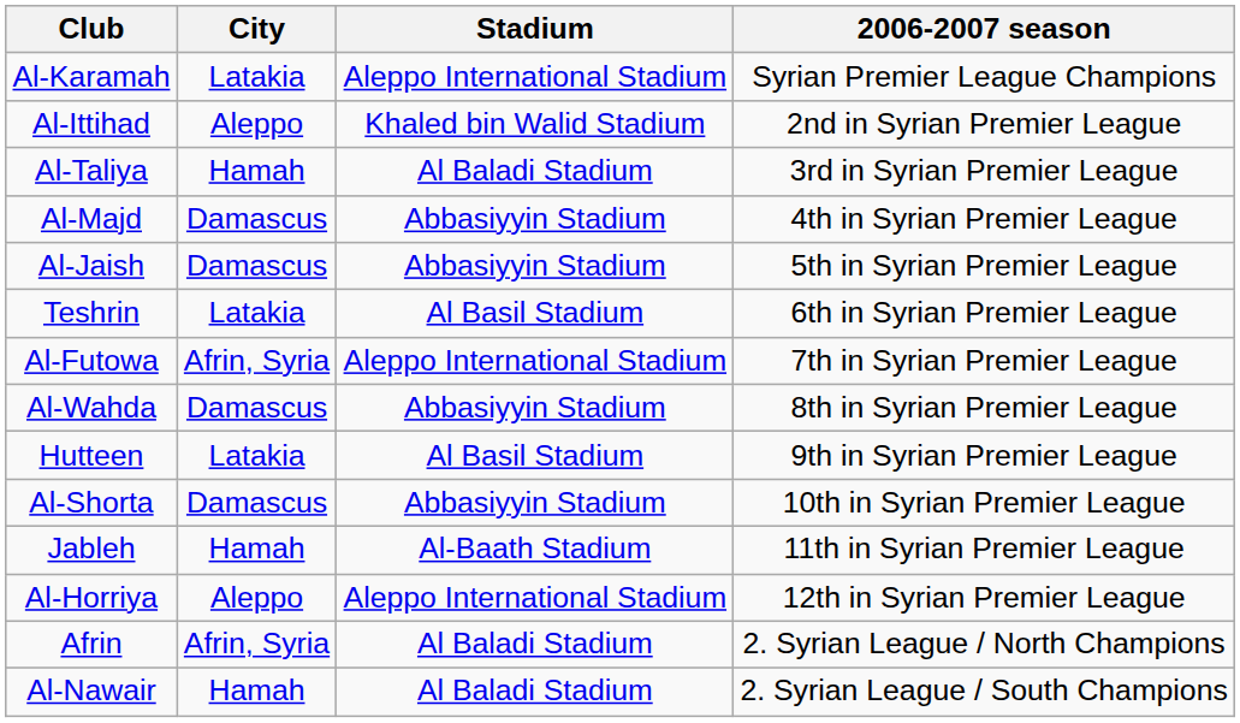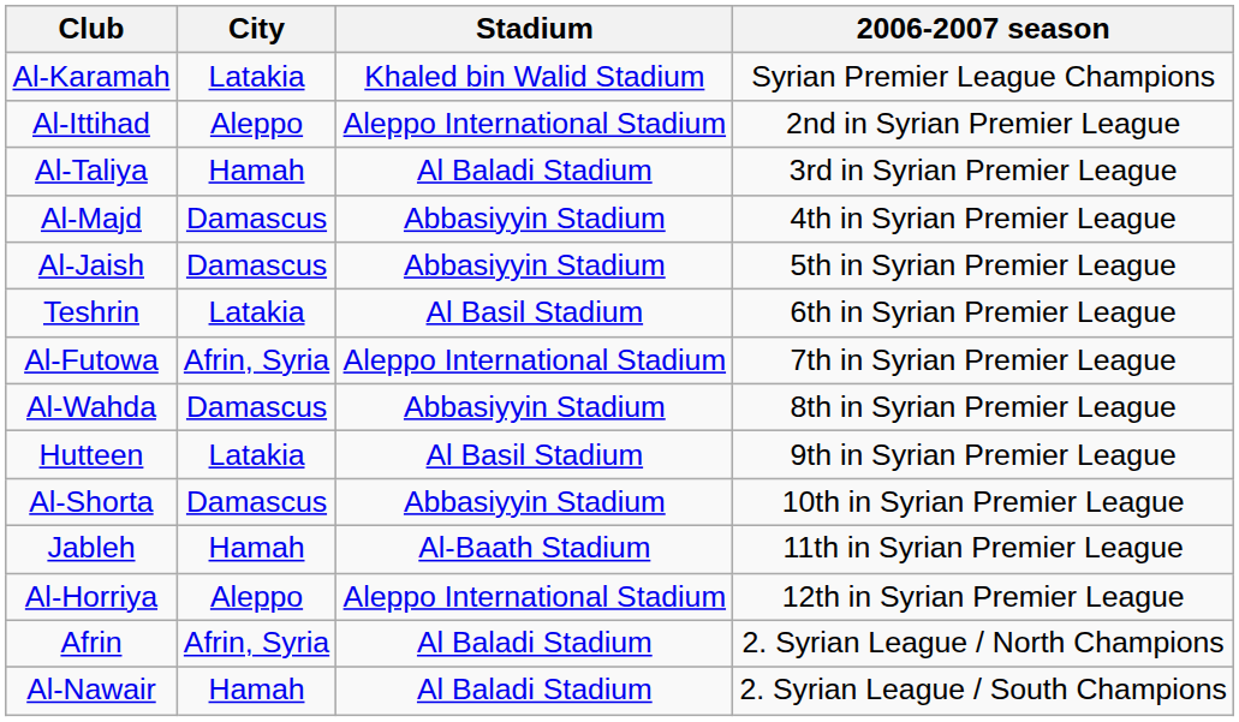 <table class="wikitable" style="text-align: center;">
 <tr>
 <th>Club</th>
 <th>City</th>
 <th>Stadium</th>
 <th>2006-2007 season</th>
 </tr>
 <tr>
 <td><a href='#'>Al-Karamah</a></td>
 <td><a href='#'>Latakia</a></td>
-<td><a href='#'>Aleppo International Stadium</a></td>
+<td><a href='#'>Khaled bin Walid Stadium</a></td>
 <td>Syrian Premier League Champions</td>
 </tr>
 <tr>
 <td><a href='#'>Al-Ittihad</a></td>
 <td><a href='#'>Aleppo</a></td>
-<td><a href='#'>Khaled bin Walid Stadium</a></td>
+<td><a href='#'>Aleppo International Stadium</a></td>
 <td>2nd in Syrian Premier League</td>
 </tr>
 <tr>
 <td><a href='#'>Al-Taliya</a></td>
 <td><a href='#'>Hamah</a></td>
 <td><a href='#'>Al Baladi Stadium</a></td>
 <td>3rd in Syrian Premier League</td>
 </tr>
 <tr>
 <td><a href='#'>Al-Majd</a></td>
 <td><a href='#'>Damascus</a></td>
 <td><a href='#'>Abbasiyyin Stadium</a></td>
 <td>4th in Syrian Premier League</td>
 </tr>
 <tr>
 <td><a href='#'>Al-Jaish</a></td>
 <td><a href='#'>Damascus</a></td>
 <td><a href='#'>Abbasiyyin Stadium</a></td>
 <td>5th in Syrian Premier League</td>
 </tr>
 <tr>
 <td><a href='#'>Teshrin</a></td>
 <td><a href='#'>Latakia</a></td>
 <td><a href='#'>Al Basil Stadium</a></td>
 <td>6th in Syrian Premier League</td>
 </tr>
 <tr>
 <td><a href='#'>Al-Futowa</a></td>
 <td><a href='#'>Afrin, Syria</a></td>
 <td><a href='#'>Aleppo International Stadium</a></td>
 <td>7th in Syrian Premier League</td>
 </tr>
 <tr>
 <td><a href='#'>Al-Wahda</a></td>
 <td><a href='#'>Damascus</a></td>
 <td><a href='#'>Abbasiyyin Stadium</a></td>
 <td>8th in Syrian Premier League</td>
 </tr>
 <tr>
 <td><a href='#'>Hutteen</a></td>
 <td><a href='#'>Latakia</a></td>
 <td><a href='#'>Al Basil Stadium</a></td>
 <td>9th in Syrian Premier League</td>
 </tr>
 <tr>
 <td><a href='#'>Al-Shorta</a></td>
 <td><a href='#'>Damascus</a></td>
 <td><a href='#'>Abbasiyyin Stadium</a></td>
 <td>10th in Syrian Premier League</td>
 </tr>
 <tr>
 <td><a href='#'>Jableh</a></td>
 <td><a href='#'>Hamah</a></td>
 <td><a href='#'>Al-Baath Stadium</a></td>
 <td>11th in Syrian Premier League</td>
 </tr>
 <tr>
 <td><a href='#'>Al-Horriya</a></td>
 <td><a href='#'>Aleppo</a></td>
 <td><a href='#'>Aleppo International Stadium</a></td>
 <td>12th in Syrian Premier League</td>
 </tr>
 <tr>
 <td><a href='#'>Afrin</a></td>
 <td><a href='#'>Afrin, Syria</a></td>
 <td><a href='#'>Al Baladi Stadium</a></td>
 <td>2. Syrian League / North Champions</td>
 </tr>
 <tr>
 <td><a href='#'>Al-Nawair</a></td>
 <td><a href='#'>Hamah</a></td>
 <td><a href='#'>Al Baladi Stadium</a></td>
 <td>2. Syrian League / South Champions</td>
 </tr>
 </table>
